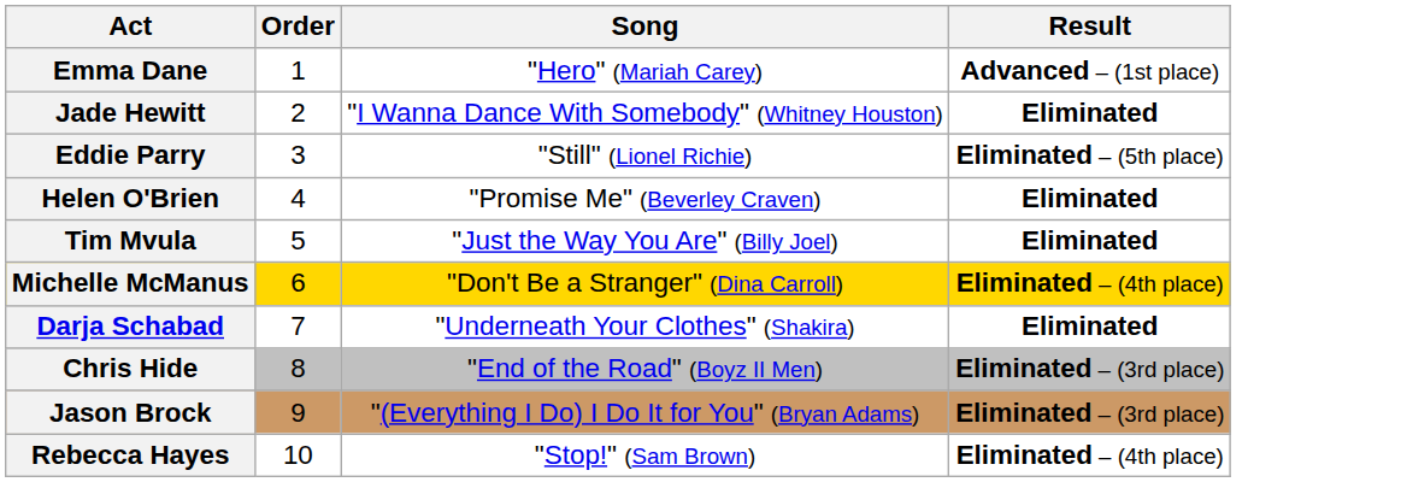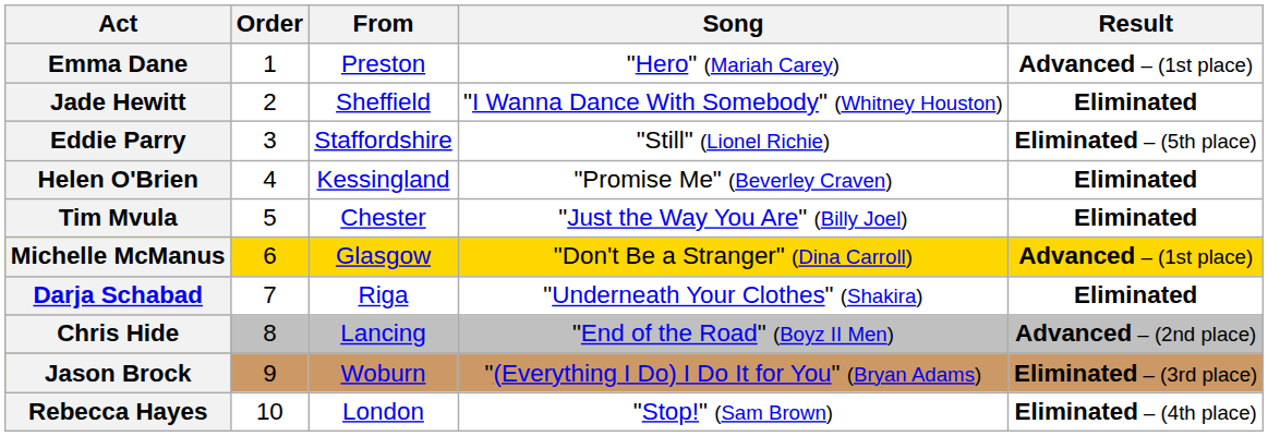 <table class="wikitable plainrowheaders" style="text-align:center;">
 <tr>
 <th scope="col">Act</th>
 <th scope="col">Order</th>
+<th scope="col">From</th>
 <th scope="col">Song</th>
 <th scope="col">Result</th>
 </tr>
 <tr style="background:white;">
 <th scope="row">Emma Dane</th>
 <td>1</td>
+<td><a href='#'>Preston</a></td>
 <td>"<a href='#'>Hero</a>" <small>(<a href='#'>Mariah Carey</a>)</small></td>
 <td><strong>Advanced</strong><small> – (1st place)</small></td>
 </tr>
 <tr style="background:white;">
 <th scope="row">Jade Hewitt</th>
 <td>2</td>
+<td><a href='#'>Sheffield</a></td>
 <td>"<a href='#'>I Wanna Dance With Somebody</a>" <small>(<a href='#'>Whitney Houston</a>)</small></td>
 <td><strong>Eliminated</strong></td>
 </tr>
 <tr style="background:white;">
 <th scope="row">Eddie Parry</th>
 <td>3</td>
+<td><a href='#'>Staffordshire</a></td>
 <td>"Still" <small>(<a href='#'>Lionel Richie</a>)</small></td>
 <td><strong>Eliminated</strong><small> – (5th place)</small></td>
 </tr>
 <tr style="background:white;">
 <th scope="row">Helen O'Brien</th>
 <td>4</td>
+<td><a href='#'>Kessingland</a></td>
 <td>"Promise Me" <small>(<a href='#'>Beverley Craven</a>)</small></td>
 <td><strong>Eliminated</strong></td>
 </tr>
 <tr style="background:white;">
 <th scope="row">Tim Mvula</th>
 <td>5</td>
+<td><a href='#'>Chester</a></td>
 <td>"<a href='#'>Just the Way You Are</a>" <small>(<a href='#'>Billy Joel</a>)</small></td>
 <td><strong>Eliminated</strong></td>
 </tr>
 <tr style="background:gold;">
 <th scope="row">Michelle McManus</th>
 <td>6</td>
+<td><a href='#'>Glasgow</a></td>
 <td>"Don't Be a Stranger" <small>(<a href='#'>Dina Carroll</a>)</small></td>
-<td><strong>Eliminated</strong><small> – (4th place)</small></td>
+<td><strong>Advanced</strong><small> – (1st place)</small></td>
 </tr>
 <tr style="background:white;">
 <th scope="row"><a href='#'>Darja Schabad</a></th>
 <td>7</td>
+<td><a href='#'>Riga</a></td>
 <td>"<a href='#'>Underneath Your Clothes</a>" <small>(<a href='#'>Shakira</a>)</small></td>
 <td><strong>Eliminated</strong></td>
 </tr>
 <tr style="background:silver;">
 <th scope="row">Chris Hide</th>
 <td>8</td>
+<td><a href='#'>Lancing</a></td>
 <td>"<a href='#'>End of the Road</a>" <small>(<a href='#'>Boyz II Men</a>)</small></td>
-<td><strong>Eliminated</strong><small> – (3rd place)</small></td>
+<td><strong>Advanced</strong><small> – (2nd place)</small></td>
 </tr>
 <tr style="background:#c96;">
 <th scope="row">Jason Brock</th>
 <td>9</td>
+<td><a href='#'>Woburn</a></td>
 <td>"<a href='#'>(Everything I Do) I Do It for You</a>" <small>(<a href='#'>Bryan Adams</a>)</small></td>
 <td><strong>Eliminated</strong><small> – (3rd place)</small></td>
 </tr>
 <tr style="background:white;">
 <th scope="row">Rebecca Hayes</th>
 <td>10</td>
+<td><a href='#'>London</a></td>
 <td>"<a href='#'>Stop!</a>" <small>(<a href='#'>Sam Brown</a>)</small></td>
 <td><strong>Eliminated</strong><small> – (4th place)</small></td>
 </tr>
 </table>
